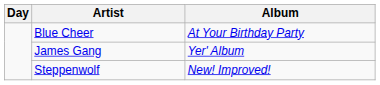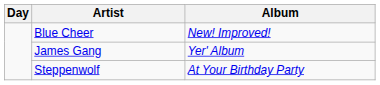 <table class="wikitable" border="1">
 <tr>
 <th>Day</th>
 <th width="200">Artist</th>
 <th width="250">Album</th>
 </tr>
 <tr>
 <td rowspan="3" style="text-align:center;"></td>
 <td><a href='#'>Blue Cheer</a></td>
-<td><em><a href='#'>At Your Birthday Party</a></em></td>
+<td><em><a href='#'>New! Improved!</a></em></td>
 </tr>
 <tr>
 <td><a href='#'>James Gang</a></td>
 <td><em><a href='#'>Yer' Album</a></em></td>
 </tr>
 <tr>
 <td><a href='#'>Steppenwolf</a></td>
-<td><em><a href='#'>New! Improved!</a></em></td>
+<td><em><a href='#'>At Your Birthday Party</a></em></td>
 </tr>
 </table>
